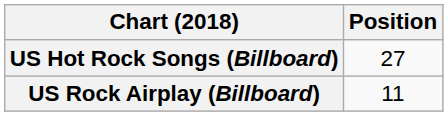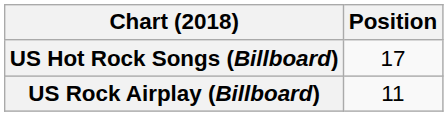 <table class="wikitable sortable plainrowheaders" style="text-align:center">
 <tr>
 <th scope="col">Chart (2018)</th>
 <th scope="col">Position</th>
 </tr>
 <tr>
 <th scope="row">US Hot Rock Songs (<em>Billboard</em>)</th>
-<td>27</td>
+<td>17</td>
 </tr>
 <tr>
 <th scope="row">US Rock Airplay (<em>Billboard</em>)</th>
 <td>11</td>
 </tr>
 </table>
